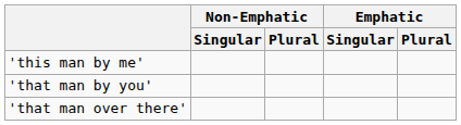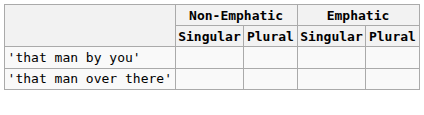 <table class="wikitable">
 <tr>
 <th rowspan="2"></th>
 <th colspan="2">Non-Emphatic</th>
 <th colspan="2">Emphatic</th>
 </tr>
 <tr>
 <th>Singular</th>
 <th>Plural</th>
 <th>Singular</th>
 <th>Plural</th>
-</tr>
-<tr>
-<td>'this man by me'</td>
-<td></td>
-<td></td>
-<td></td>
-<td></td>
 </tr>
 <tr>
 <td>'that man by you'</td>
 <td></td>
 <td></td>
 <td></td>
 <td></td>
 </tr>
 <tr>
 <td>'that man over there'</td>
 <td></td>
 <td></td>
 <td></td>
 <td></td>
 </tr>
 </table>
